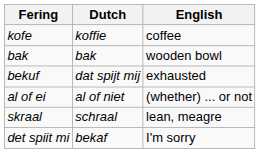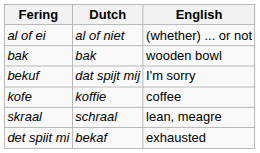 <table class="wikitable">
 <tr>
 <th>Fering</th>
 <th>Dutch</th>
 <th>English</th>
 </tr>
 <tr>
-<td><em>kofe</em></td>
-<td><em>koffie</em></td>
-<td>coffee</td>
+<td><em>al of ei</em></td>
+<td><em>al of niet</em></td>
+<td>(whether) ... or not</td>
 </tr>
 <tr>
 <td><em>bak</em></td>
 <td><em>bak</em></td>
 <td>wooden bowl</td>
 </tr>
 <tr>
 <td><em>bekuf</em></td>
 <td><em>dat spijt mij</em></td>
-<td>exhausted</td>
+<td>I'm sorry</td>
 </tr>
 <tr>
-<td><em>al of ei</em></td>
-<td><em>al of niet</em></td>
-<td>(whether) ... or not</td>
+<td><em>kofe</em></td>
+<td><em>koffie</em></td>
+<td>coffee</td>
 </tr>
 <tr>
 <td><em>skraal</em></td>
 <td><em>schraal</em></td>
 <td>lean, meagre</td>
 </tr>
 <tr>
 <td><em>det spiit mi</em></td>
 <td><em>bekaf</em></td>
-<td>I'm sorry</td>
+<td>exhausted</td>
 </tr>
 </table>
